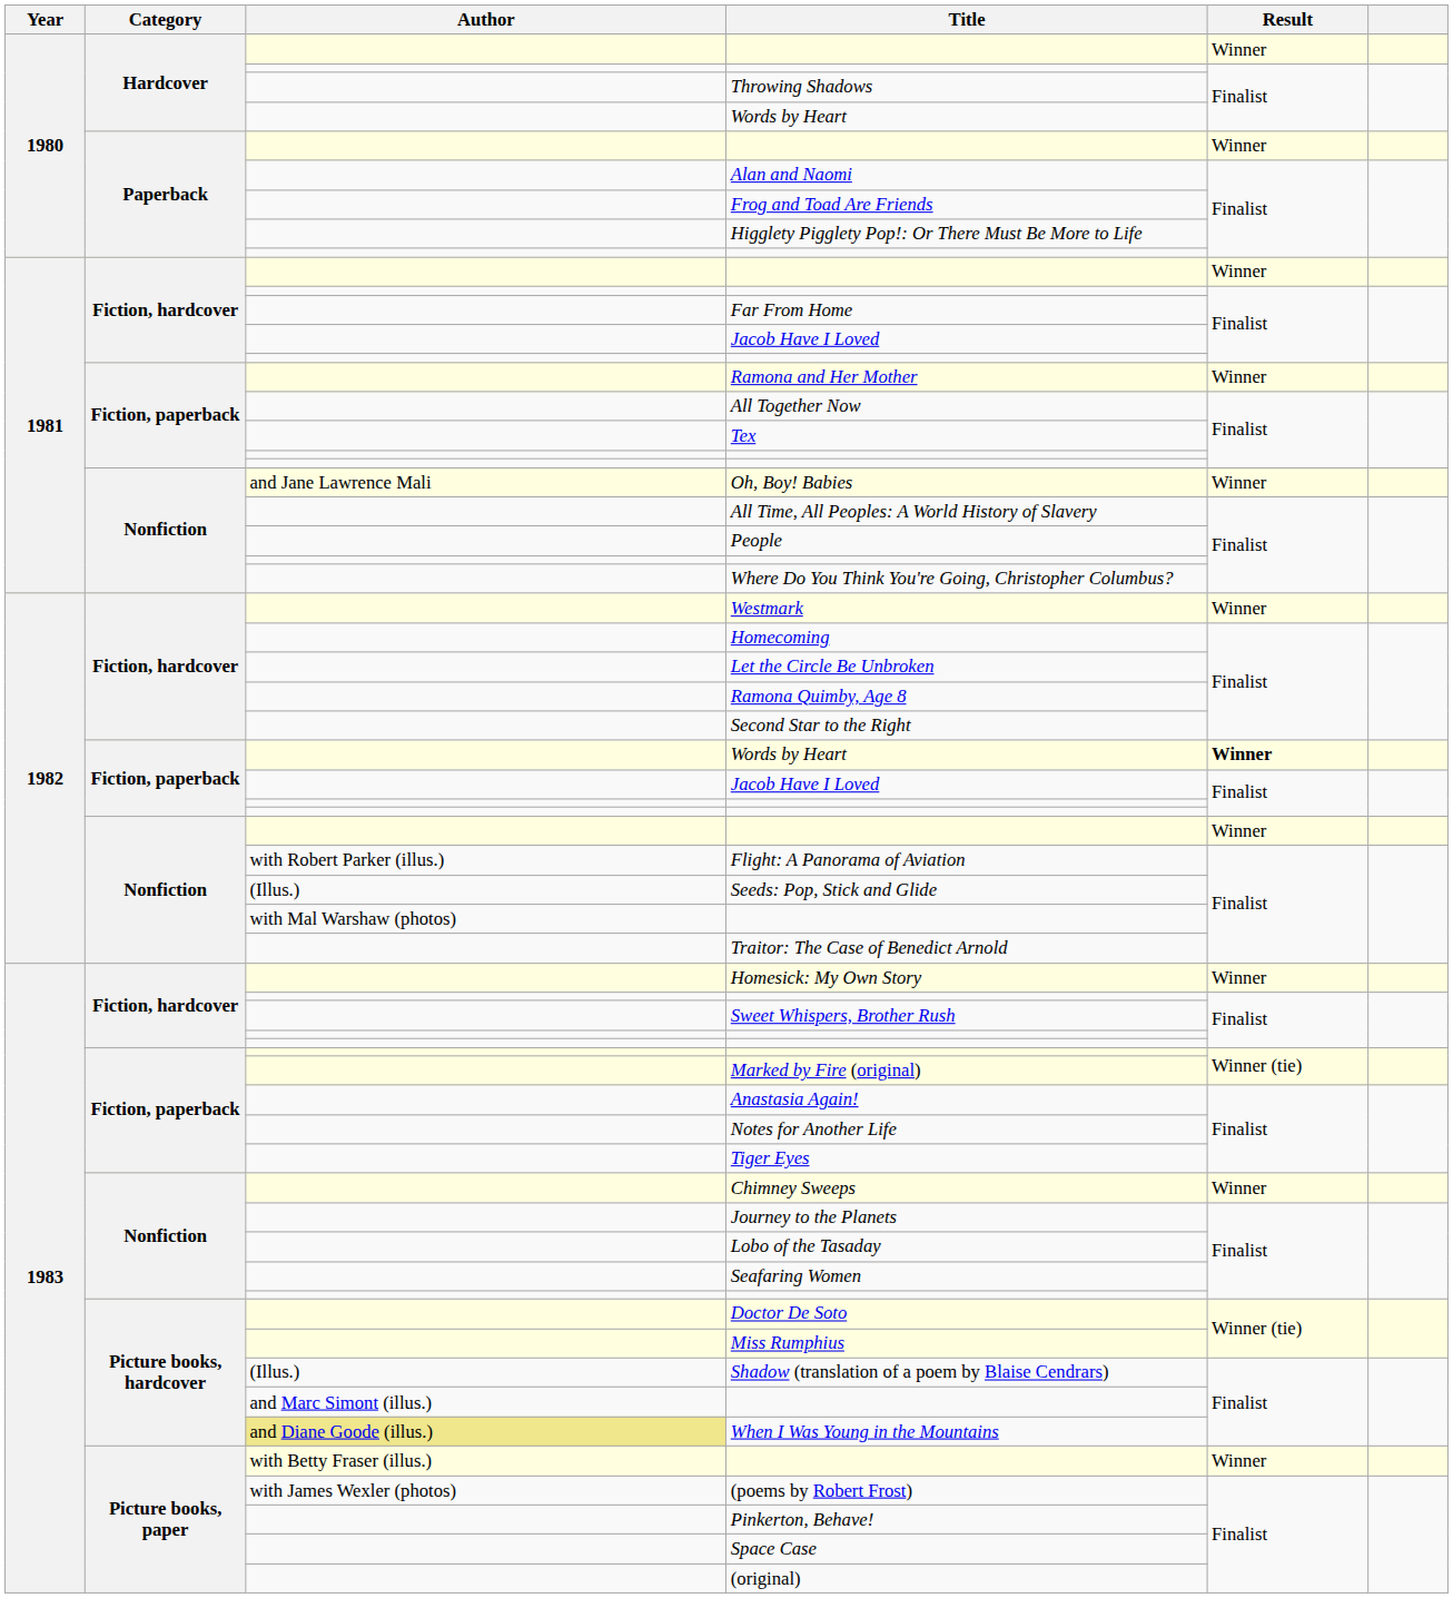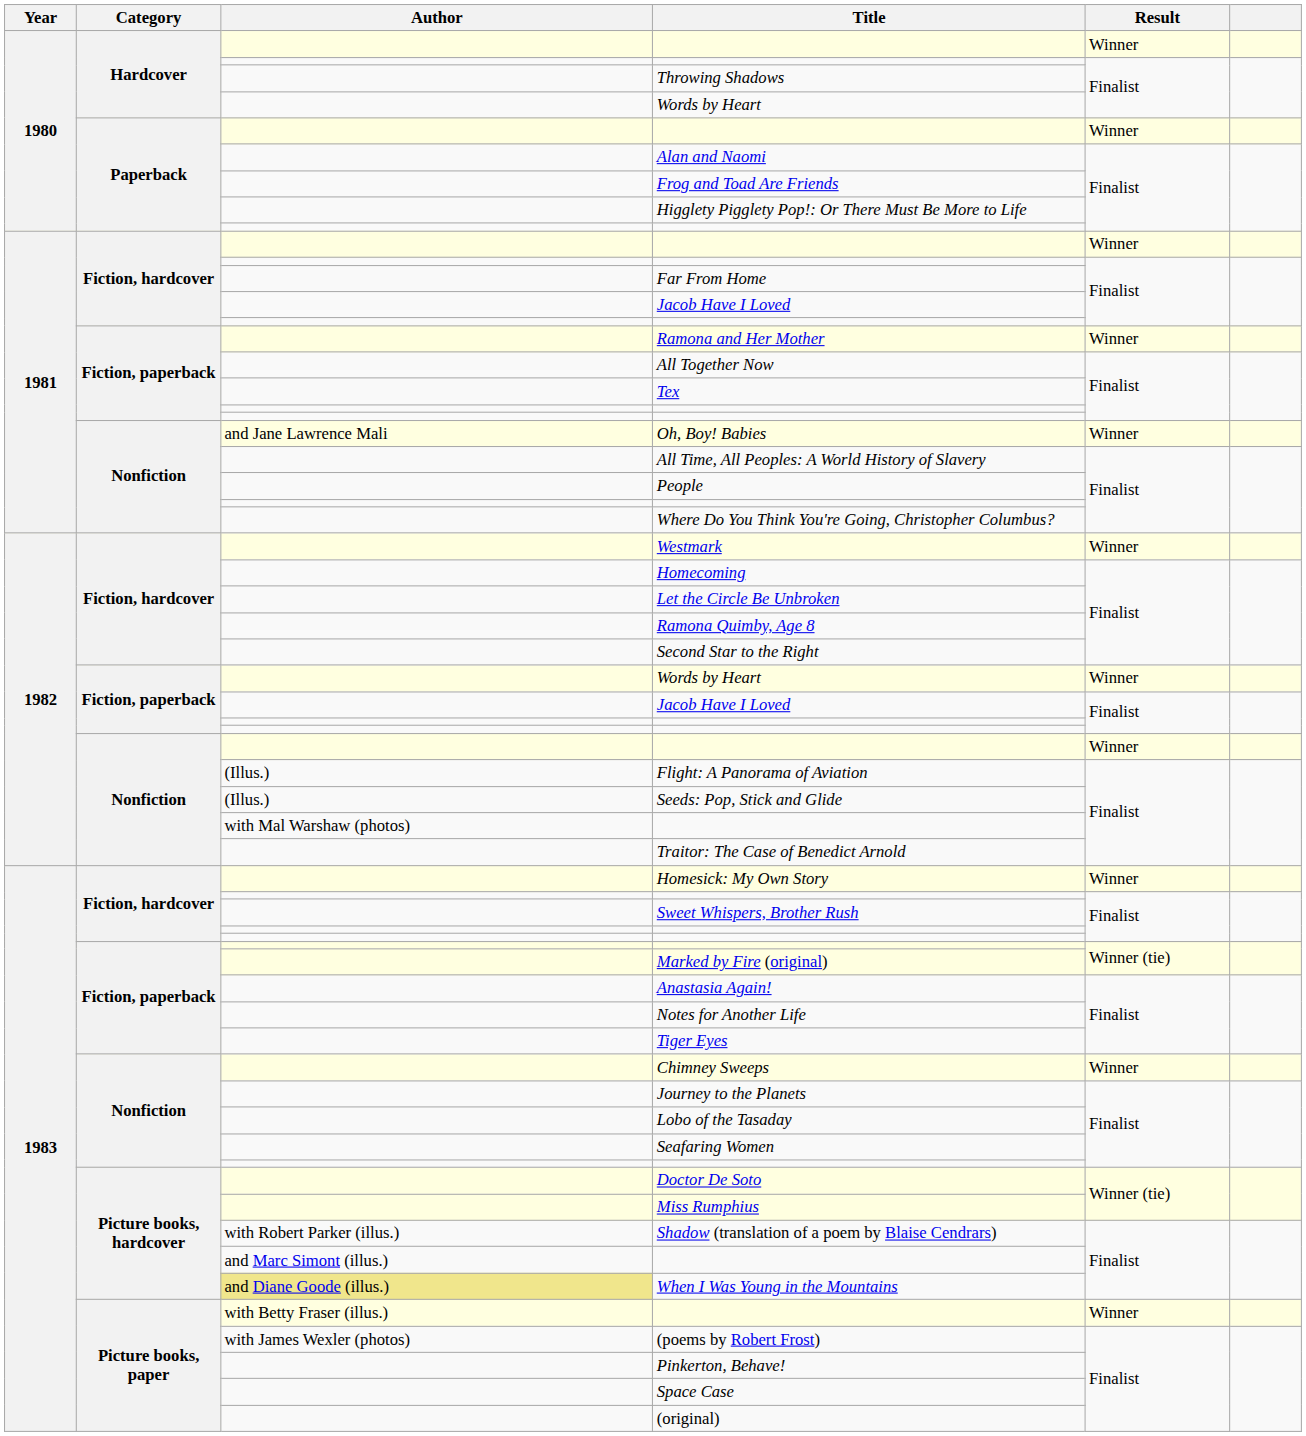 <table class="wikitable sortable mw-collapsible">
 <tr>
 <th scope="col" width="5%">Year</th>
 <th scope="col" width="10%">Category</th>
 <th scope="col" width="30%">Author</th>
 <th scope="col" width="30%">Title</th>
 <th scope="col" width="10%">Result</th>
 <th scope="col" width="5%"></th>
 </tr>
 <tr style="background:lightyellow">
 <th rowspan="9">1980</th>
 <th rowspan="4">Hardcover</th>
 <td></td>
 <td></td>
 <td>Winner</td>
 <td></td>
 </tr>
 <tr>
 <td></td>
 <td></td>
 <td rowspan="3">Finalist</td>
 <td rowspan="3"></td>
 </tr>
 <tr>
 <td></td>
 <td><em>Throwing Shadows</em></td>
 </tr>
 <tr>
 <td></td>
 <td><em>Words by Heart</em></td>
 </tr>
 <tr style="background:lightyellow">
 <th rowspan="5">Paperback</th>
 <td></td>
 <td></td>
 <td>Winner</td>
 <td></td>
 </tr>
 <tr>
 <td></td>
 <td><a href='#'><em>Alan and Naomi</em></a></td>
 <td rowspan="4">Finalist</td>
 <td rowspan="4"></td>
 </tr>
 <tr>
 <td></td>
 <td><em><a href='#'>Frog and Toad Are Friends</a></em></td>
 </tr>
 <tr>
 <td></td>
 <td><em>Higglety Pigglety Pop!: Or There Must Be More to Life</em></td>
 </tr>
 <tr>
 <td></td>
 <td></td>
 </tr>
 <tr style="background:lightyellow">
 <th rowspan="15">1981</th>
 <th rowspan="5">Fiction, hardcover</th>
 <td></td>
 <td></td>
 <td>Winner</td>
 <td></td>
 </tr>
 <tr>
 <td></td>
 <td></td>
 <td rowspan="4">Finalist</td>
 <td rowspan="4"></td>
 </tr>
 <tr>
 <td></td>
 <td><em>Far From Home</em></td>
 </tr>
 <tr>
 <td></td>
 <td><em><a href='#'>Jacob Have I Loved</a></em></td>
 </tr>
 <tr>
 <td></td>
 <td></td>
 </tr>
 <tr style="background:lightyellow">
 <th rowspan="5">Fiction, paperback</th>
 <td></td>
 <td><em><a href='#'>Ramona and Her Mother</a></em></td>
 <td>Winner</td>
 <td></td>
 </tr>
 <tr>
 <td></td>
 <td><em>All Together Now</em></td>
 <td rowspan="4">Finalist</td>
 <td rowspan="4"></td>
 </tr>
 <tr>
 <td></td>
 <td><em><a href='#'>Tex</a></em></td>
 </tr>
 <tr>
 <td></td>
 <td></td>
 </tr>
 <tr>
 <td></td>
 <td></td>
 </tr>
 <tr style="background:lightyellow">
 <th rowspan="5">Nonfiction</th>
 <td> and Jane Lawrence Mali</td>
 <td><em>Oh, Boy! Babies</em></td>
 <td>Winner</td>
 <td></td>
 </tr>
 <tr>
 <td></td>
 <td><em>All Time, All Peoples: A World History of Slavery</em></td>
 <td rowspan="4">Finalist</td>
 <td rowspan="4"></td>
 </tr>
 <tr>
 <td></td>
 <td><em>People</em></td>
 </tr>
 <tr>
 <td></td>
 <td></td>
 </tr>
 <tr>
 <td></td>
 <td><em>Where Do You Think You're Going, Christopher Columbus?</em></td>
 </tr>
 <tr style="background:lightyellow">
 <th rowspan="14">1982</th>
 <th rowspan="5">Fiction, hardcover</th>
 <td></td>
 <td><em><a href='#'>Westmark</a></em></td>
 <td>Winner</td>
 <td></td>
 </tr>
 <tr>
 <td></td>
 <td><em><a href='#'>Homecoming</a></em></td>
 <td rowspan="4">Finalist</td>
 <td rowspan="4"></td>
 </tr>
 <tr>
 <td></td>
 <td><em><a href='#'>Let the Circle Be Unbroken</a></em></td>
 </tr>
 <tr>
 <td></td>
 <td><em><a href='#'>Ramona Quimby, Age 8</a></em></td>
 </tr>
 <tr>
 <td></td>
 <td><em>Second Star to the Right</em></td>
 </tr>
 <tr style="background:lightyellow">
 <th rowspan="4">Fiction, paperback</th>
 <td></td>
 <td><em>Words by Heart</em></td>
-<td><strong>Winner</strong></td>
+<td>Winner</td>
 <td></td>
 </tr>
 <tr>
 <td></td>
 <td><em><a href='#'>Jacob Have I Loved</a></em></td>
 <td rowspan="3">Finalist</td>
 <td rowspan="3"></td>
 </tr>
 <tr>
 <td></td>
 <td></td>
 </tr>
 <tr>
 <td></td>
 <td></td>
 </tr>
 <tr style="background:lightyellow">
 <th rowspan="5">Nonfiction</th>
 <td></td>
 <td><em></em></td>
 <td>Winner</td>
 <td></td>
 </tr>
 <tr>
-<td> with Robert Parker (illus.) <em></em></td>
+<td> (Illus.)</td>
 <td><em>Flight: A Panorama of Aviation</em></td>
 <td rowspan="4">Finalist</td>
 <td rowspan="4"></td>
 </tr>
 <tr>
 <td> (Illus.)</td>
 <td><em>Seeds: Pop, Stick and Glide</em></td>
 </tr>
 <tr>
 <td> with Mal Warshaw (photos)</td>
 <td></td>
 </tr>
 <tr>
 <td></td>
 <td><em>Traitor: The Case of Benedict Arnold</em></td>
 </tr>
 <tr style="background:lightyellow">
 <th rowspan="25">1983</th>
 <th rowspan="5">Fiction, hardcover</th>
 <td></td>
 <td><em>Homesick: My Own Story</em></td>
 <td>Winner</td>
 <td></td>
 </tr>
 <tr>
 <td></td>
 <td></td>
 <td rowspan="4">Finalist</td>
 <td rowspan="4"></td>
 </tr>
 <tr>
 <td></td>
 <td><em><a href='#'>Sweet Whispers, Brother Rush</a></em></td>
 </tr>
 <tr>
 <td></td>
 <td></td>
 </tr>
 <tr>
 <td></td>
 <td></td>
 </tr>
 <tr style="background:lightyellow">
 <th rowspan="5">Fiction, paperback</th>
 <td></td>
 <td></td>
 <td rowspan="2">Winner (tie)</td>
 <td rowspan="2"></td>
 </tr>
 <tr style="background:lightyellow">
 <td></td>
 <td><em><a href='#'>Marked by Fire</a></em> (<a href='#'>original</a>)</td>
 </tr>
 <tr>
 <td></td>
 <td><em><a href='#'>Anastasia Again!</a></em></td>
 <td rowspan="3">Finalist</td>
 <td rowspan="3"></td>
 </tr>
 <tr>
 <td></td>
 <td><em>Notes for Another Life</em></td>
 </tr>
 <tr>
 <td></td>
 <td><em><a href='#'>Tiger Eyes</a></em></td>
 </tr>
 <tr style="background:lightyellow">
 <th rowspan="5">Nonfiction</th>
 <td></td>
 <td><em>Chimney Sweeps</em></td>
 <td>Winner</td>
 <td></td>
 </tr>
 <tr>
 <td></td>
 <td><em>Journey to the Planets</em></td>
 <td rowspan="4">Finalist</td>
 <td rowspan="4"></td>
 </tr>
 <tr>
 <td></td>
 <td><em>Lobo of the Tasaday</em></td>
 </tr>
 <tr>
 <td></td>
 <td><em>Seafaring Women</em></td>
 </tr>
 <tr>
 <td></td>
 <td></td>
 </tr>
 <tr style="background:lightyellow">
 <th rowspan="5">Picture books, hardcover</th>
 <td></td>
 <td><em><a href='#'>Doctor De Soto</a></em></td>
 <td rowspan="2">Winner (tie)</td>
 <td rowspan="2"></td>
 </tr>
 <tr style="background:lightyellow">
 <td></td>
 <td><em><a href='#'>Miss Rumphius</a></em></td>
 </tr>
 <tr>
-<td> (Illus.)</td>
+<td> with Robert Parker (illus.) <em></em></td>
 <td><em><a href='#'>Shadow</a></em> (translation of a poem by <a href='#'>Blaise Cendrars</a>)</td>
 <td rowspan="3">Finalist</td>
 <td rowspan="3"></td>
 </tr>
 <tr>
 <td> and <a href='#'>Marc Simont</a> (illus.)</td>
 <td></td>
 </tr>
 <tr>
 <td style="background: khaki;"> and <a href='#'>Diane Goode</a> (illus.)</td>
 <td><em><a href='#'>When I Was Young in the Mountains</a></em></td>
 </tr>
 <tr style="background:lightyellow">
 <th rowspan="5">Picture books, paper</th>
 <td> with Betty Fraser (illus.)</td>
 <td></td>
 <td>Winner</td>
 <td></td>
 </tr>
 <tr>
 <td> with James Wexler (photos)</td>
 <td> (poems by <a href='#'>Robert Frost</a>)</td>
 <td rowspan="4">Finalist</td>
 <td rowspan="4"></td>
 </tr>
 <tr>
 <td></td>
 <td><em>Pinkerton, Behave!</em></td>
 </tr>
 <tr>
 <td></td>
 <td><em>Space Case</em></td>
 </tr>
 <tr>
 <td></td>
 <td> (original)</td>
 </tr>
 </table>
